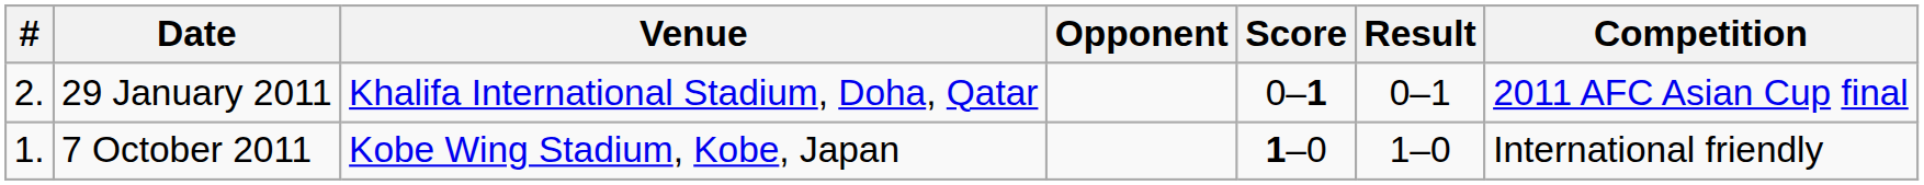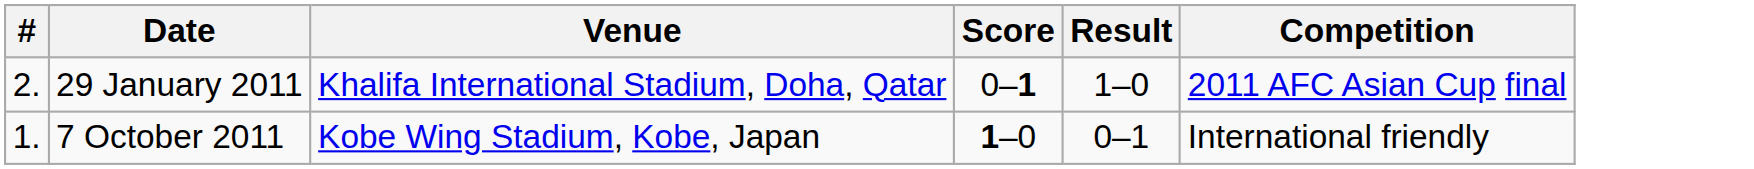 <table class="wikitable">
 <tr>
 <th>#</th>
 <th>Date</th>
 <th>Venue</th>
-<th>Opponent</th>
 <th>Score</th>
 <th>Result</th>
 <th>Competition</th>
 </tr>
 <tr>
 <td>2.</td>
 <td>29 January 2011</td>
 <td><a href='#'>Khalifa International Stadium</a>, <a href='#'>Doha</a>, <a href='#'>Qatar</a></td>
-<td></td>
 <td align=center>0–<strong>1</strong></td>
-<td align=center>0–1</td>
+<td align=center>1–0</td>
 <td><a href='#'>2011 AFC Asian Cup</a> <a href='#'>final</a></td>
 </tr>
 <tr>
 <td>1.</td>
 <td>7 October 2011</td>
 <td><a href='#'>Kobe Wing Stadium</a>, <a href='#'>Kobe</a>, Japan</td>
-<td></td>
 <td align=center><strong>1</strong>–0</td>
-<td align=center>1–0</td>
+<td align=center>0–1</td>
 <td>International friendly</td>
 </tr>
 </table>
